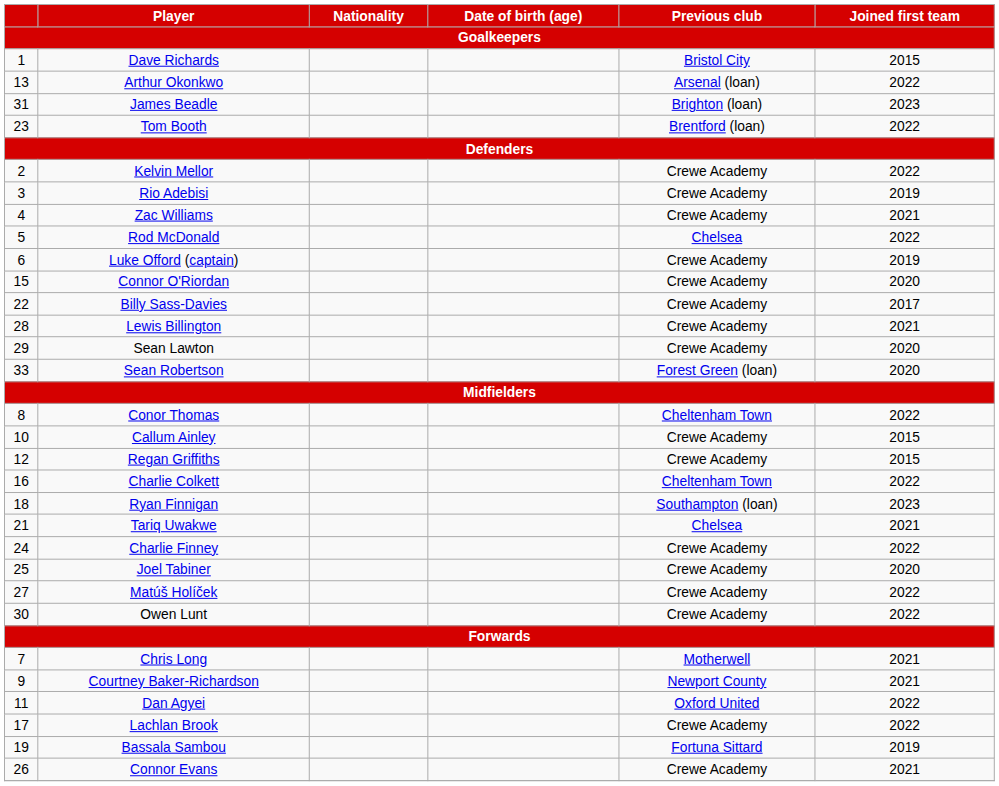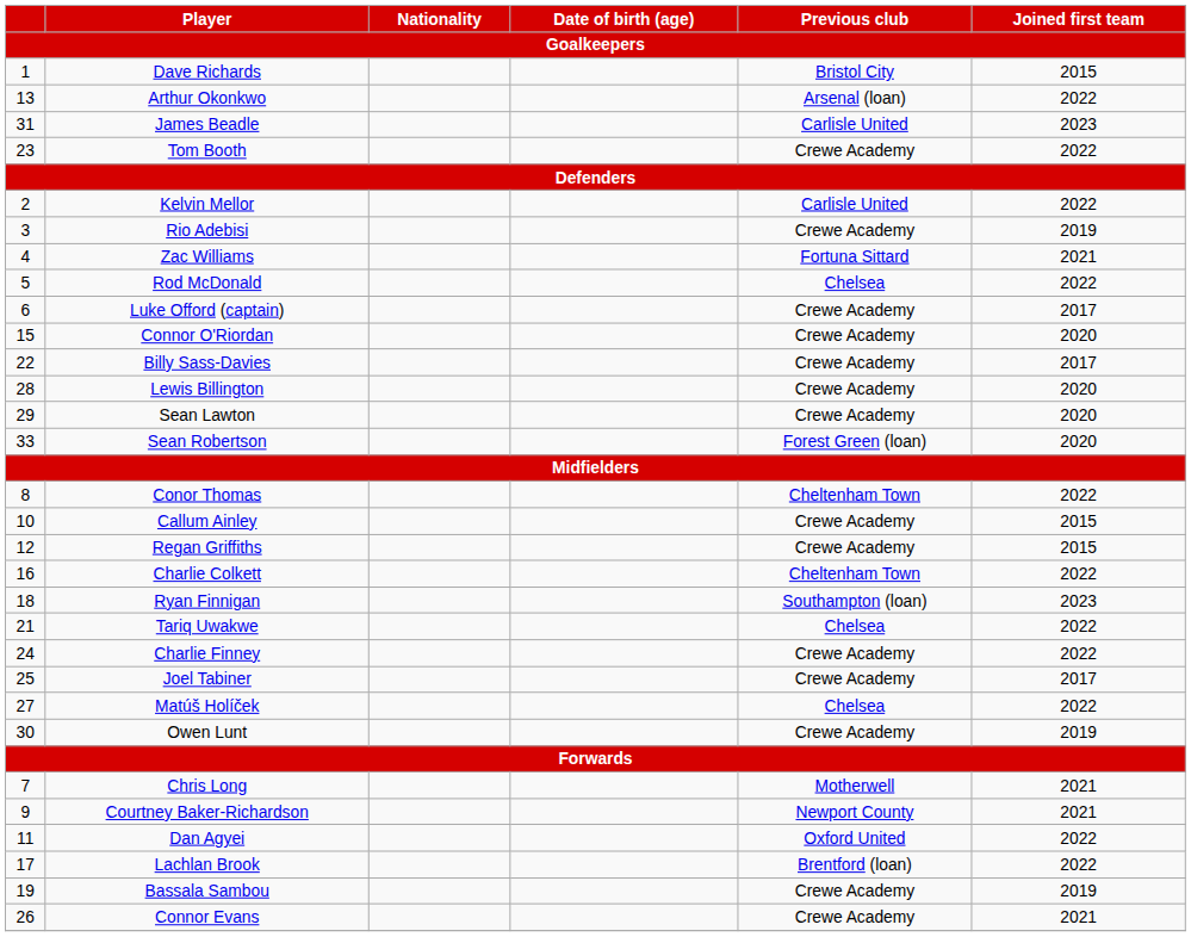 <table class="wikitable" style="text-align:center; font-size:88%; width:80%;">
 <tr>
 <th style="background:#d50000; color:white; text-align:center;"></th>
 <th style="background:#d50000; color:white; text-align:center;">Player</th>
 <th style="background:#d50000; color:white; text-align:center;">Nationality</th>
 <th style="background:#d50000; color:white; text-align:center;">Date of birth (age)</th>
 <th style="background:#d50000; color:white; text-align:center;">Previous club</th>
 <th style="background:#d50000; color:white; text-align:center;">Joined first team</th>
 </tr>
 <tr>
 <th colspan="12" style="background:#d50000; color:white; text-align:center;">Goalkeepers</th>
 </tr>
 <tr>
 <td>1</td>
 <td><a href='#'>Dave Richards</a></td>
 <td></td>
 <td></td>
 <td> <a href='#'>Bristol City</a></td>
 <td>2015</td>
 </tr>
 <tr>
 <td>13</td>
 <td><a href='#'>Arthur Okonkwo</a></td>
 <td></td>
 <td></td>
 <td> <a href='#'>Arsenal</a> (loan)</td>
 <td>2022</td>
 </tr>
 <tr>
 <td>31</td>
 <td><a href='#'>James Beadle</a></td>
 <td></td>
 <td></td>
-<td> <a href='#'>Brighton</a> (loan)</td>
+<td> <a href='#'>Carlisle United</a></td>
 <td>2023</td>
 </tr>
 <tr>
 <td>23</td>
 <td><a href='#'>Tom Booth</a></td>
 <td></td>
 <td></td>
-<td> <a href='#'>Brentford</a> (loan)</td>
+<td>Crewe Academy</td>
 <td>2022</td>
 </tr>
 <tr>
 <th colspan="12" style="background:#d50000; color:white; text-align:center;">Defenders</th>
 </tr>
 <tr>
 <td>2</td>
 <td><a href='#'>Kelvin Mellor</a></td>
 <td></td>
 <td></td>
-<td>Crewe Academy</td>
+<td> <a href='#'>Carlisle United</a></td>
 <td>2022</td>
 </tr>
 <tr>
 <td>3</td>
 <td><a href='#'>Rio Adebisi</a></td>
 <td></td>
 <td></td>
 <td>Crewe Academy</td>
 <td>2019</td>
 </tr>
 <tr>
 <td>4</td>
 <td><a href='#'>Zac Williams</a></td>
 <td></td>
 <td></td>
-<td>Crewe Academy</td>
+<td> <a href='#'>Fortuna Sittard</a></td>
 <td>2021</td>
 </tr>
 <tr>
 <td>5</td>
 <td><a href='#'>Rod McDonald</a></td>
 <td></td>
 <td></td>
 <td> <a href='#'>Chelsea</a></td>
 <td>2022</td>
 </tr>
 <tr>
 <td>6</td>
 <td><a href='#'>Luke Offord</a> (<a href='#'>captain</a>)</td>
 <td></td>
 <td></td>
 <td>Crewe Academy</td>
-<td>2019</td>
+<td>2017</td>
 </tr>
 <tr>
 <td>15</td>
 <td><a href='#'>Connor O'Riordan</a></td>
 <td></td>
 <td></td>
 <td>Crewe Academy</td>
 <td>2020</td>
 </tr>
 <tr>
 <td>22</td>
 <td><a href='#'>Billy Sass-Davies</a></td>
 <td></td>
 <td></td>
 <td>Crewe Academy</td>
 <td>2017</td>
 </tr>
 <tr>
 <td>28</td>
 <td><a href='#'>Lewis Billington</a></td>
 <td></td>
 <td></td>
 <td>Crewe Academy</td>
-<td>2021</td>
+<td>2020</td>
 </tr>
 <tr>
 <td>29</td>
 <td>Sean Lawton</td>
 <td></td>
 <td></td>
 <td>Crewe Academy</td>
 <td>2020</td>
 </tr>
 <tr>
 <td>33</td>
 <td><a href='#'>Sean Robertson</a></td>
 <td></td>
 <td></td>
 <td> <a href='#'>Forest Green</a> (loan)</td>
 <td>2020</td>
 </tr>
 <tr>
 <th colspan="12" style="background:#d50000; color:white; text-align:center;">Midfielders</th>
 </tr>
 <tr>
 <td>8</td>
 <td><a href='#'>Conor Thomas</a></td>
 <td></td>
 <td></td>
 <td> <a href='#'>Cheltenham Town</a></td>
 <td>2022</td>
 </tr>
 <tr>
 <td>10</td>
 <td><a href='#'>Callum Ainley</a></td>
 <td></td>
 <td></td>
 <td>Crewe Academy</td>
 <td>2015</td>
 </tr>
 <tr>
 <td>12</td>
 <td><a href='#'>Regan Griffiths</a></td>
 <td></td>
 <td></td>
 <td>Crewe Academy</td>
 <td>2015</td>
 </tr>
 <tr>
 <td>16</td>
 <td><a href='#'>Charlie Colkett</a></td>
 <td></td>
 <td></td>
 <td> <a href='#'>Cheltenham Town</a></td>
 <td>2022</td>
 </tr>
 <tr>
 <td>18</td>
 <td><a href='#'>Ryan Finnigan</a></td>
 <td></td>
 <td></td>
 <td> <a href='#'>Southampton</a> (loan)</td>
 <td>2023</td>
 </tr>
 <tr>
 <td>21</td>
 <td><a href='#'>Tariq Uwakwe</a></td>
 <td></td>
 <td></td>
 <td> <a href='#'>Chelsea</a></td>
-<td>2021</td>
+<td>2022</td>
 </tr>
 <tr>
 <td>24</td>
 <td><a href='#'>Charlie Finney</a></td>
 <td></td>
 <td></td>
 <td>Crewe Academy</td>
 <td>2022</td>
 </tr>
 <tr>
 <td>25</td>
 <td><a href='#'>Joel Tabiner</a></td>
 <td></td>
 <td></td>
 <td>Crewe Academy</td>
-<td>2020</td>
+<td>2017</td>
 </tr>
 <tr>
 <td>27</td>
 <td><a href='#'>Matúš Holíček</a></td>
 <td></td>
 <td></td>
-<td>Crewe Academy</td>
+<td> <a href='#'>Chelsea</a></td>
 <td>2022</td>
 </tr>
 <tr>
 <td>30</td>
 <td>Owen Lunt</td>
 <td></td>
 <td></td>
 <td>Crewe Academy</td>
-<td>2022</td>
+<td>2019</td>
 </tr>
 <tr>
 <th colspan="12" style="background:#d50000; color:white; text-align:center;">Forwards</th>
 </tr>
 <tr>
 <td>7</td>
 <td><a href='#'>Chris Long</a></td>
 <td></td>
 <td></td>
 <td> <a href='#'>Motherwell</a></td>
 <td>2021</td>
 </tr>
 <tr>
 <td>9</td>
 <td><a href='#'>Courtney Baker-Richardson</a></td>
 <td></td>
 <td></td>
 <td> <a href='#'>Newport County</a></td>
 <td>2021</td>
 </tr>
 <tr>
 <td>11</td>
 <td><a href='#'>Dan Agyei</a></td>
 <td></td>
 <td></td>
 <td> <a href='#'>Oxford United</a></td>
 <td>2022</td>
 </tr>
 <tr>
 <td>17</td>
 <td><a href='#'>Lachlan Brook</a></td>
 <td></td>
 <td></td>
-<td>Crewe Academy</td>
+<td> <a href='#'>Brentford</a> (loan)</td>
 <td>2022</td>
 </tr>
 <tr>
 <td>19</td>
 <td><a href='#'>Bassala Sambou</a></td>
 <td></td>
 <td></td>
-<td> <a href='#'>Fortuna Sittard</a></td>
+<td>Crewe Academy</td>
 <td>2019</td>
 </tr>
 <tr>
 <td>26</td>
 <td><a href='#'>Connor Evans</a></td>
 <td></td>
 <td></td>
 <td>Crewe Academy</td>
 <td>2021</td>
 </tr>
 <tr>
 </tr>
 </table>
